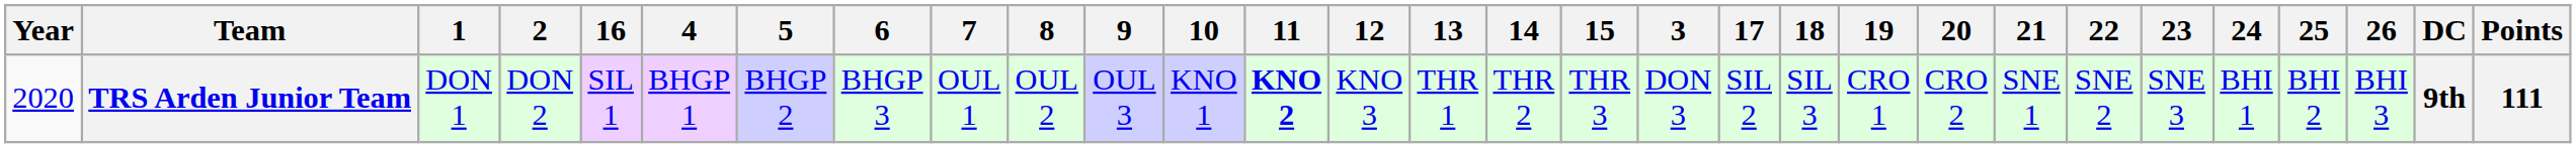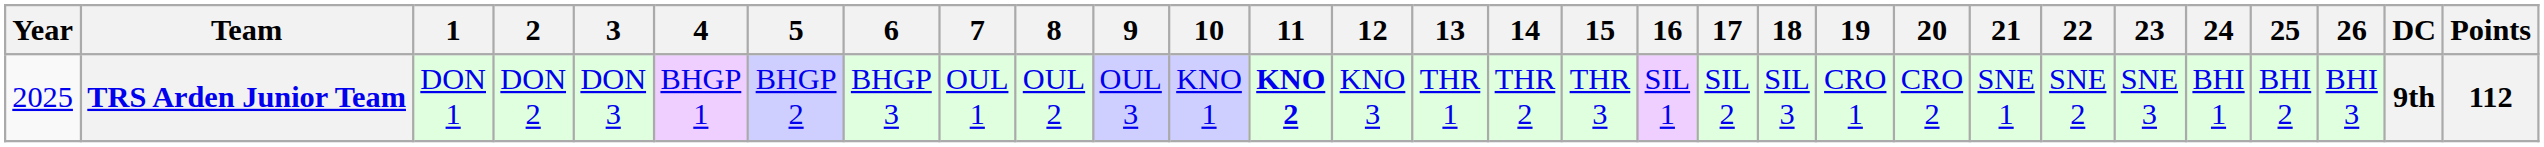 <table class="wikitable" style="text-align:center; font-size:85%">
 <tr>
 <th>Year</th>
 <th>Team</th>
 <th>1</th>
 <th>2</th>
-<th>16</th>
+<th>3</th>
 <th>4</th>
 <th>5</th>
 <th>6</th>
 <th>7</th>
 <th>8</th>
 <th>9</th>
 <th>10</th>
 <th>11</th>
 <th>12</th>
 <th>13</th>
 <th>14</th>
 <th>15</th>
-<th>3</th>
+<th>16</th>
 <th>17</th>
 <th>18</th>
 <th>19</th>
 <th>20</th>
 <th>21</th>
 <th>22</th>
 <th>23</th>
 <th>24</th>
 <th>25</th>
 <th>26</th>
 <th>DC</th>
 <th>Points</th>
 </tr>
 <tr>
-<td><a href='#'>2020</a></td>
+<td><a href='#'>2025</a></td>
 <th nowrap><a href='#'>TRS Arden Junior Team</a></th>
 <td style="background:#DFFFDF;"><a href='#'>DON<br>1</a><br></td>
 <td style="background:#DFFFDF;"><a href='#'>DON<br>2</a><br></td>
-<td style="background:#EFCFFF;"><a href='#'>SIL<br>1</a><br></td>
+<td style="background:#DFFFDF;"><a href='#'>DON<br>3</a><br></td>
 <td style="background:#EFCFFF;"><a href='#'>BHGP<br>1</a><br></td>
 <td style="background:#CFCFFF;"><a href='#'>BHGP<br>2</a><br></td>
 <td style="background:#DFFFDF;"><a href='#'>BHGP<br>3</a><br></td>
 <td style="background:#DFFFDF;"><a href='#'>OUL<br>1</a><br></td>
 <td style="background:#DFFFDF;"><a href='#'>OUL<br>2</a><br></td>
 <td style="background:#CFCFFF;"><a href='#'>OUL<br>3</a><br></td>
 <td style="background:#CFCFFF;"><a href='#'>KNO<br>1</a><br></td>
 <td style="background:#DFFFDF;"><strong><a href='#'>KNO<br>2</a><br></strong></td>
 <td style="background:#DFFFDF;"><a href='#'>KNO<br>3</a><br></td>
 <td style="background:#DFFFDF;"><a href='#'>THR<br>1</a><br></td>
 <td style="background:#DFFFDF;"><a href='#'>THR<br>2</a><br></td>
 <td style="background:#DFFFDF;"><a href='#'>THR<br>3</a><br></td>
-<td style="background:#DFFFDF;"><a href='#'>DON<br>3</a><br></td>
+<td style="background:#EFCFFF;"><a href='#'>SIL<br>1</a><br></td>
 <td style="background:#DFFFDF;"><a href='#'>SIL<br>2</a><br></td>
 <td style="background:#DFFFDF;"><a href='#'>SIL<br>3</a><br></td>
 <td style="background:#DFFFDF;"><a href='#'>CRO<br>1</a><br></td>
 <td style="background:#DFFFDF;"><a href='#'>CRO<br>2</a><br></td>
 <td style="background:#DFFFDF;"><a href='#'>SNE<br>1</a><br></td>
 <td style="background:#DFFFDF;"><a href='#'>SNE<br>2</a><br></td>
 <td style="background:#DFFFDF;"><a href='#'>SNE<br>3</a><br></td>
 <td style="background:#DFFFDF;"><a href='#'>BHI<br>1</a><br></td>
 <td style="background:#DFFFDF;"><a href='#'>BHI<br>2</a><br></td>
 <td style="background:#DFFFDF;"><a href='#'>BHI<br>3</a><br></td>
 <th>9th</th>
-<th>111</th>
+<th>112</th>
 </tr>
 </table>
